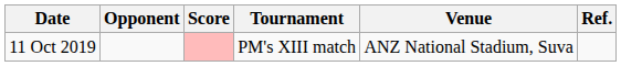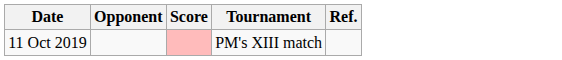 <table class=wikitable>
 <tr>
 <th>Date</th>
 <th>Opponent</th>
 <th>Score</th>
 <th>Tournament</th>
-<th>Venue</th>
 <th>Ref.</th>
 </tr>
 <tr>
 <td>11 Oct 2019</td>
 <td></td>
 <td bgcolor="#FFBBBB"></td>
 <td>PM's XIII match</td>
-<td> ANZ National Stadium, Suva</td>
 <td></td>
 </tr>
 </table>
